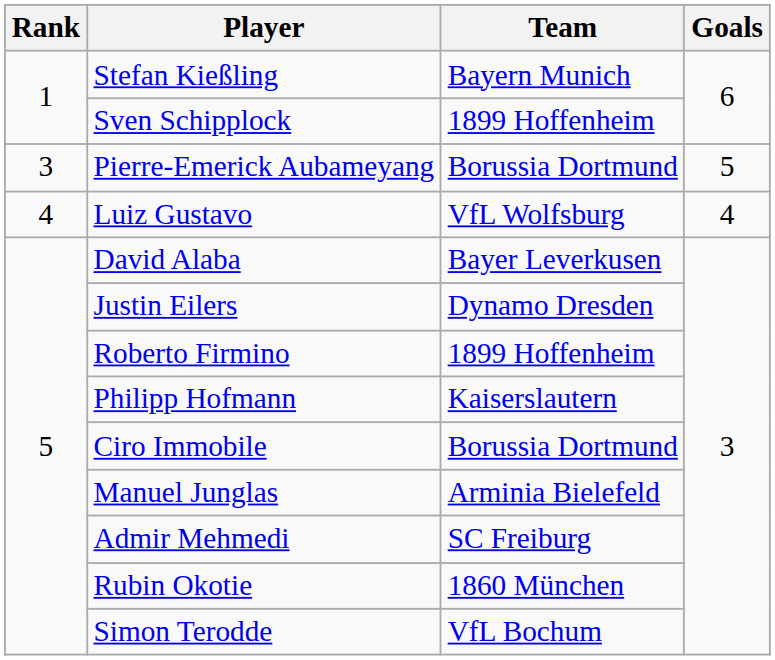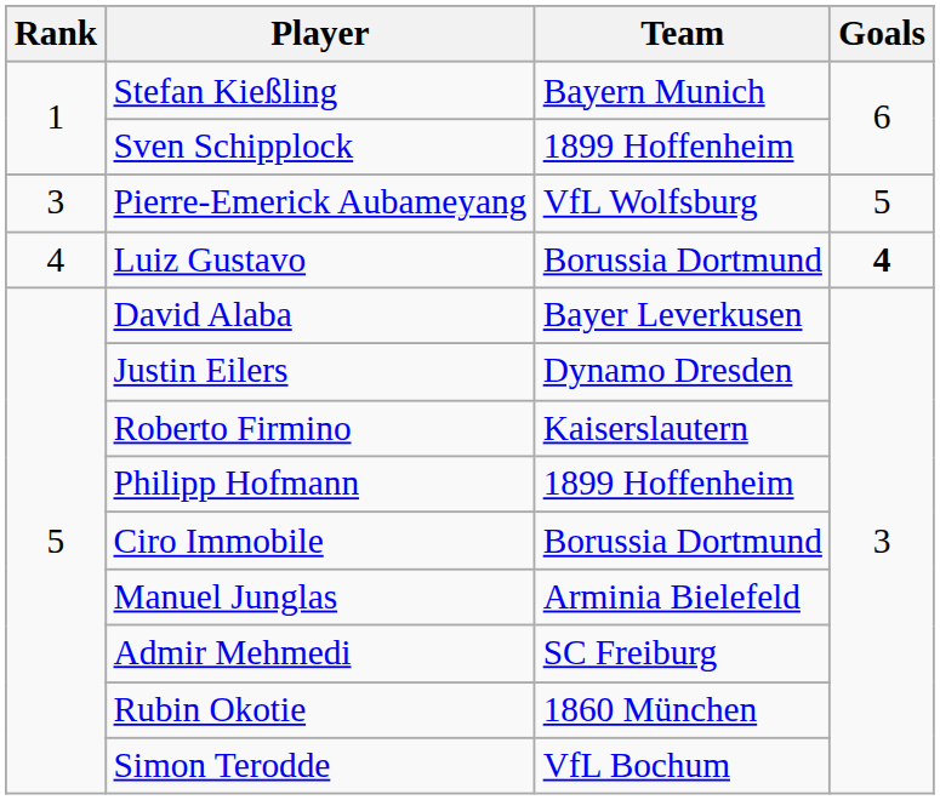 <table class="wikitable" style="text-align:center">
 <tr>
 <th>Rank</th>
 <th>Player</th>
 <th>Team</th>
 <th>Goals</th>
 </tr>
 <tr>
 <td rowspan="2">1</td>
 <td align="left"> <a href='#'>Stefan Kießling</a></td>
 <td align="left"><a href='#'>Bayern Munich</a></td>
 <td rowspan="2">6</td>
 </tr>
 <tr>
 <td align="left"> <a href='#'>Sven Schipplock</a></td>
 <td align="left"><a href='#'>1899 Hoffenheim</a></td>
 </tr>
 <tr>
 <td rowspan="1">3</td>
 <td align="left"> <a href='#'>Pierre-Emerick Aubameyang</a></td>
-<td align="left"><a href='#'>Borussia Dortmund</a></td>
+<td align="left"><a href='#'>VfL Wolfsburg</a></td>
 <td rowspan="1">5</td>
 </tr>
 <tr>
 <td rowspan="1">4</td>
 <td align="left"> <a href='#'>Luiz Gustavo</a></td>
-<td align="left"><a href='#'>VfL Wolfsburg</a></td>
-<td rowspan="1">4</td>
+<td align="left"><a href='#'>Borussia Dortmund</a></td>
+<td rowspan="1"><strong>4</strong></td>
 </tr>
 <tr>
 <td rowspan="9">5</td>
 <td align="left"> <a href='#'>David Alaba</a></td>
 <td align="left"><a href='#'>Bayer Leverkusen</a></td>
 <td rowspan="9">3</td>
 </tr>
 <tr>
 <td align="left"> <a href='#'>Justin Eilers</a></td>
 <td align="left"><a href='#'>Dynamo Dresden</a></td>
 </tr>
 <tr>
 <td align="left"> <a href='#'>Roberto Firmino</a></td>
-<td align="left"><a href='#'>1899 Hoffenheim</a></td>
+<td align="left"><a href='#'>Kaiserslautern</a></td>
 </tr>
 <tr>
 <td align="left"> <a href='#'>Philipp Hofmann</a></td>
-<td align="left"><a href='#'>Kaiserslautern</a></td>
+<td align="left"><a href='#'>1899 Hoffenheim</a></td>
 </tr>
 <tr>
 <td align="left"> <a href='#'>Ciro Immobile</a></td>
 <td align="left"><a href='#'>Borussia Dortmund</a></td>
 </tr>
 <tr>
 <td align="left"> <a href='#'>Manuel Junglas</a></td>
 <td align="left"><a href='#'>Arminia Bielefeld</a></td>
 </tr>
 <tr>
 <td align="left"> <a href='#'>Admir Mehmedi</a></td>
 <td align="left"><a href='#'>SC Freiburg</a></td>
 </tr>
 <tr>
 <td align="left"> <a href='#'>Rubin Okotie</a></td>
 <td align="left"><a href='#'>1860 München</a></td>
 </tr>
 <tr>
 <td align="left"> <a href='#'>Simon Terodde</a></td>
 <td align="left"><a href='#'>VfL Bochum</a></td>
 </tr>
 </table>
